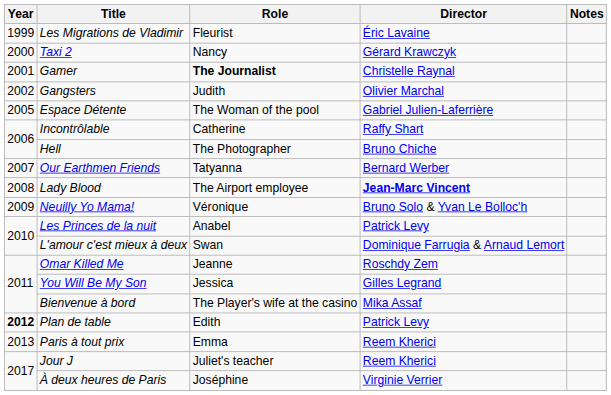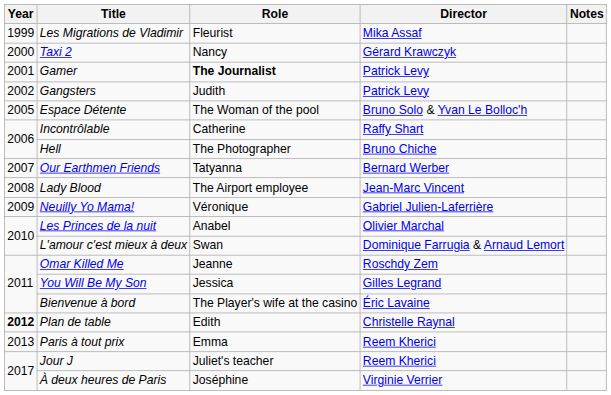 <table class="wikitable sortable">
 <tr>
 <th>Year</th>
 <th>Title</th>
 <th>Role</th>
 <th>Director</th>
 <th class="unsortable">Notes</th>
 </tr>
 <tr>
 <td>1999</td>
 <td><em>Les Migrations de Vladimir</em></td>
 <td>Fleurist</td>
-<td><a href='#'>Éric Lavaine</a></td>
+<td><a href='#'>Mika Assaf</a></td>
 <td></td>
 </tr>
 <tr>
 <td>2000</td>
 <td><em><a href='#'>Taxi 2</a></em></td>
 <td>Nancy</td>
 <td><a href='#'>Gérard Krawczyk</a></td>
 <td></td>
 </tr>
 <tr>
 <td>2001</td>
 <td><em>Gamer</em></td>
 <td><strong>The Journalist</strong></td>
-<td><a href='#'>Christelle Raynal</a></td>
+<td><a href='#'>Patrick Levy</a></td>
 <td></td>
 </tr>
 <tr>
 <td>2002</td>
 <td><em>Gangsters</em></td>
 <td>Judith</td>
-<td><a href='#'>Olivier Marchal</a></td>
+<td><a href='#'>Patrick Levy</a></td>
 <td></td>
 </tr>
 <tr>
 <td>2005</td>
 <td><em>Espace Détente</em></td>
 <td>The Woman of the pool</td>
-<td><a href='#'>Gabriel Julien-Laferrière</a></td>
+<td><a href='#'>Bruno Solo</a> & <a href='#'>Yvan Le Bolloc'h</a></td>
 <td></td>
 </tr>
 <tr>
 <td rowspan=2>2006</td>
 <td><em>Incontrôlable</em></td>
 <td>Catherine</td>
 <td><a href='#'>Raffy Shart</a></td>
 <td></td>
 </tr>
 <tr>
 <td><em>Hell</em></td>
 <td>The Photographer</td>
 <td><a href='#'>Bruno Chiche</a></td>
 <td></td>
 </tr>
 <tr>
 <td>2007</td>
 <td><em><a href='#'>Our Earthmen Friends</a></em></td>
 <td>Tatyanna</td>
 <td><a href='#'>Bernard Werber</a></td>
 <td></td>
 </tr>
 <tr>
 <td>2008</td>
 <td><em>Lady Blood</em></td>
 <td>The Airport employee</td>
-<td><strong><a href='#'>Jean-Marc Vincent</a></strong></td>
+<td><a href='#'>Jean-Marc Vincent</a></td>
 <td></td>
 </tr>
 <tr>
 <td>2009</td>
 <td><em><a href='#'>Neuilly Yo Mama!</a></em></td>
 <td>Véronique</td>
-<td><a href='#'>Bruno Solo</a> & <a href='#'>Yvan Le Bolloc'h</a></td>
+<td><a href='#'>Gabriel Julien-Laferrière</a></td>
 <td></td>
 </tr>
 <tr>
 <td rowspan=2>2010</td>
 <td><em><a href='#'>Les Princes de la nuit</a></em></td>
 <td>Anabel</td>
-<td><a href='#'>Patrick Levy</a></td>
+<td><a href='#'>Olivier Marchal</a></td>
 <td></td>
 </tr>
 <tr>
 <td><em>L'amour c'est mieux à deux</em></td>
 <td>Swan</td>
 <td><a href='#'>Dominique Farrugia</a> & <a href='#'>Arnaud Lemort</a></td>
 <td></td>
 </tr>
 <tr>
 <td rowspan=3>2011</td>
 <td><em><a href='#'>Omar Killed Me</a></em></td>
 <td>Jeanne</td>
 <td><a href='#'>Roschdy Zem</a></td>
 <td></td>
 </tr>
 <tr>
 <td><em><a href='#'>You Will Be My Son</a></em></td>
 <td>Jessica</td>
 <td><a href='#'>Gilles Legrand</a></td>
 <td></td>
 </tr>
 <tr>
 <td><em>Bienvenue à bord</em></td>
 <td>The Player's wife at the casino</td>
-<td><a href='#'>Mika Assaf</a></td>
+<td><a href='#'>Éric Lavaine</a></td>
 <td></td>
 </tr>
 <tr>
 <td><strong>2012</strong></td>
 <td><em>Plan de table</em></td>
 <td>Edith</td>
-<td><a href='#'>Patrick Levy</a></td>
+<td><a href='#'>Christelle Raynal</a></td>
 <td></td>
 </tr>
 <tr>
 <td>2013</td>
 <td><em>Paris à tout prix</em></td>
 <td>Emma</td>
 <td><a href='#'>Reem Kherici</a></td>
 <td></td>
 </tr>
 <tr>
 <td rowspan=2>2017</td>
 <td><em>Jour J</em></td>
 <td>Juliet's teacher</td>
 <td><a href='#'>Reem Kherici</a></td>
 <td></td>
 </tr>
 <tr>
 <td><em>À deux heures de Paris</em></td>
 <td>Joséphine</td>
 <td><a href='#'>Virginie Verrier</a></td>
 <td></td>
 </tr>
 </table>
